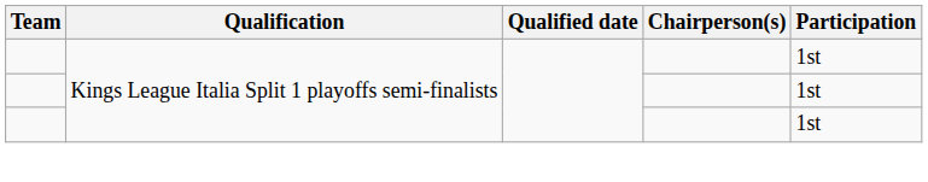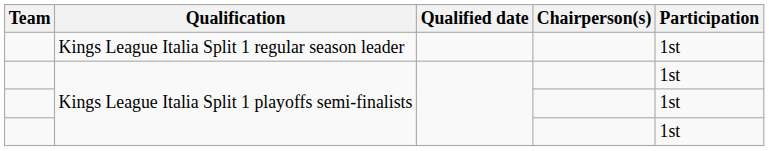 <table class="wikitable sortable">
 <tr>
 <th>Team</th>
 <th class="unsortable">Qualification</th>
 <th>Qualified date</th>
 <th>Chairperson(s)</th>
 <th class="unsortable">Participation</th>
+</tr>
+<tr>
+<td></td>
+<td>Kings League Italia Split 1 regular season leader</td>
+<td></td>
+<td></td>
+<td>1st</td>
 </tr>
 <tr>
 <td></td>
 <td rowspan=3>Kings League Italia Split 1 playoffs semi-finalists</td>
 <td rowspan=3></td>
 <td></td>
 <td>1st</td>
 </tr>
 <tr>
 <td></td>
 <td></td>
 <td>1st</td>
 </tr>
 <tr>
 <td></td>
 <td></td>
 <td>1st</td>
 </tr>
 </table>
